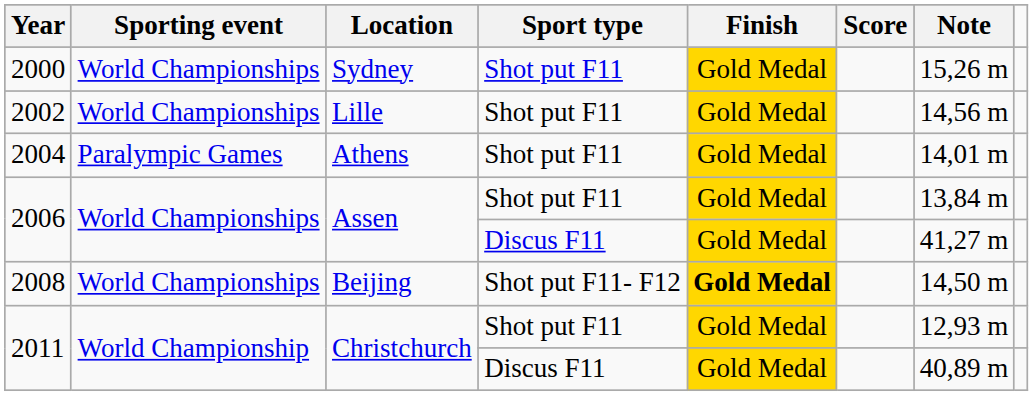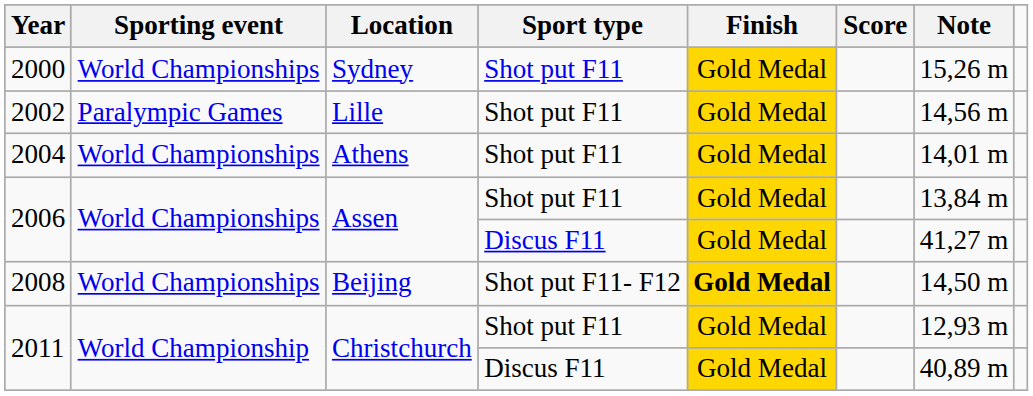 <table class=wikitable>
 <tr style="background:#ccc;">
 <th>Year</th>
 <th>Sporting event</th>
 <th>Location</th>
 <th>Sport type</th>
 <th>Finish</th>
 <th>Score</th>
 <th>Note</th>
 </tr>
 <tr>
 <td>2000</td>
 <td><a href='#'>World Championships</a></td>
 <td> <a href='#'>Sydney</a></td>
 <td><a href='#'>Shot put F11</a></td>
 <td style="background:gold; text-align:center;">Gold Medal</td>
 <td></td>
 <td style="text-align:center;">15,26 m</td>
 <td></td>
 </tr>
 <tr>
 <td>2002</td>
-<td><a href='#'>World Championships</a></td>
+<td><a href='#'>Paralympic Games</a></td>
 <td> <a href='#'>Lille</a></td>
 <td>Shot put F11</td>
 <td style="background:gold; text-align:center;">Gold Medal</td>
 <td></td>
 <td style="text-align:center;">14,56 m</td>
 <td></td>
 </tr>
 <tr>
 <td>2004</td>
-<td><a href='#'>Paralympic Games</a></td>
+<td><a href='#'>World Championships</a></td>
 <td> <a href='#'>Athens</a></td>
 <td>Shot put F11</td>
 <td style="background:gold; text-align:center;">Gold Medal</td>
 <td></td>
 <td style="text-align:center;">14,01 m</td>
 <td></td>
 </tr>
 <tr>
 <td rowspan=2>2006</td>
 <td rowspan=2><a href='#'>World Championships</a></td>
 <td rowspan=2> <a href='#'>Assen</a></td>
 <td>Shot put F11</td>
 <td style="background:gold; text-align:center;">Gold Medal</td>
 <td></td>
 <td style="text-align:center;">13,84 m</td>
 <td></td>
 </tr>
 <tr>
 <td><a href='#'>Discus F11</a></td>
 <td style="background:gold; text-align:center;">Gold Medal</td>
 <td></td>
 <td style="text-align:center;">41,27 m</td>
 <td></td>
 </tr>
 <tr>
 <td>2008</td>
 <td><a href='#'>World Championships</a></td>
 <td> <a href='#'>Beijing</a></td>
 <td>Shot put F11- F12</td>
 <td style="background:gold; text-align:center;"><strong>Gold Medal</strong></td>
 <td></td>
 <td style="text-align:center;">14,50 m</td>
 <td></td>
 </tr>
 <tr>
 <td rowspan=2>2011</td>
 <td rowspan=2><a href='#'>World Championship</a></td>
 <td rowspan=2> <a href='#'>Christchurch</a></td>
 <td>Shot put F11</td>
 <td style="background:gold; text-align:center;">Gold Medal</td>
 <td></td>
 <td style="text-align:center;">12,93 m</td>
 <td></td>
 </tr>
 <tr>
 <td>Discus F11</td>
 <td style="background:gold; text-align:center;">Gold Medal</td>
 <td></td>
 <td style="text-align:center;">40,89 m</td>
 <td></td>
 </tr>
 </table>
